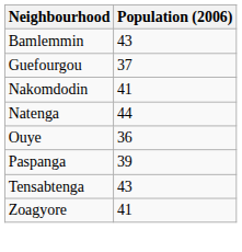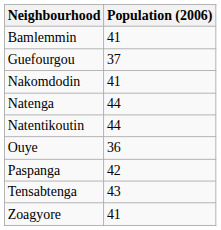 <table class="wikitable">
 <tr>
 <th>Neighbourhood</th>
 <th>Population (2006)</th>
 </tr>
 <tr>
 <td>Bamlemmin</td>
-<td>43</td>
+<td>41</td>
 </tr>
 <tr>
 <td>Guefourgou</td>
 <td>37</td>
 </tr>
 <tr>
 <td>Nakomdodin</td>
 <td>41</td>
 </tr>
 <tr>
 <td>Natenga</td>
 <td>44</td>
 </tr>
 <tr>
+<td>Natentikoutin</td>
+<td>44</td>
+</tr>
+<tr>
 <td>Ouye</td>
 <td>36</td>
 </tr>
 <tr>
 <td>Paspanga</td>
-<td>39</td>
+<td>42</td>
 </tr>
 <tr>
 <td>Tensabtenga</td>
 <td>43</td>
 </tr>
 <tr>
 <td>Zoagyore</td>
 <td>41</td>
 </tr>
 </table>
